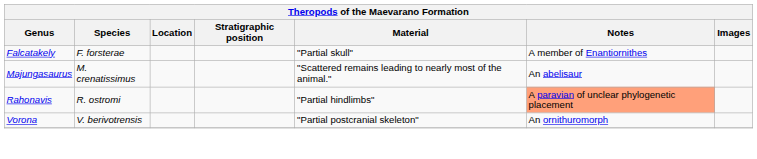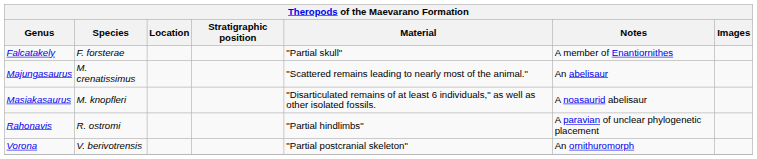 <table class="wikitable" align="center">
 <tr>
 <th colspan="7" align="center"><a href='#'>Theropods</a> of the Maevarano Formation</th>
 </tr>
 <tr>
 <th>Genus</th>
 <th>Species</th>
 <th>Location</th>
 <th>Stratigraphic position</th>
 <th>Material</th>
 <th>Notes</th>
 <th>Images</th>
 </tr>
 <tr>
 <td><em><a href='#'>Falcatakely</a></em></td>
 <td><em>F. forsterae</em></td>
 <td></td>
 <td></td>
 <td>"Partial skull"</td>
 <td>A member of <a href='#'>Enantiornithes</a></td>
 <td></td>
 </tr>
 <tr>
 <td><em><a href='#'>Majungasaurus</a></em></td>
 <td><em>M. crenatissimus</em></td>
 <td></td>
 <td></td>
 <td>"Scattered remains leading to nearly most of the animal."</td>
 <td>An <a href='#'>abelisaur</a></td>
 <td></td>
 </tr>
 <tr>
+<td><em><a href='#'>Masiakasaurus</a></em></td>
+<td><em>M. knopfleri</em></td>
+<td></td>
+<td></td>
+<td>"Disarticulated remains of at least 6 individuals," as well as other isolated fossils.</td>
+<td>A <a href='#'>noasaurid</a> abelisaur</td>
+<td></td>
+</tr>
+<tr>
 <td><em><a href='#'>Rahonavis</a></em></td>
 <td><em>R. ostromi</em></td>
 <td></td>
 <td></td>
 <td>"Partial hindlimbs"</td>
-<td style="background: lightsalmon;">A <a href='#'>paravian</a> of unclear phylogenetic placement</td>
+<td>A <a href='#'>paravian</a> of unclear phylogenetic placement</td>
 <td></td>
 </tr>
 <tr>
 <td><em><a href='#'>Vorona</a></em></td>
 <td><em>V. berivotrensis</em></td>
 <td></td>
 <td></td>
 <td>"Partial postcranial skeleton"</td>
 <td>An <a href='#'>ornithuromorph</a></td>
 <td></td>
 </tr>
 <tr>
 </tr>
 </table>
